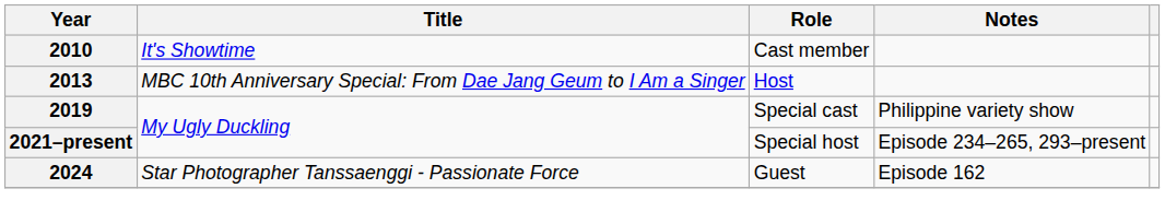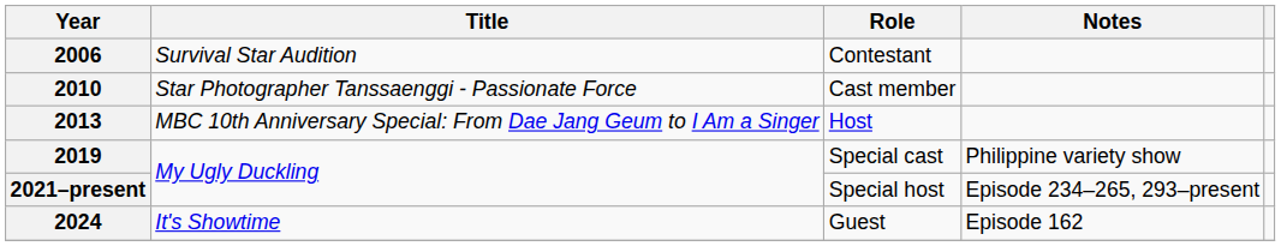 <table class="wikitable plainrowheaders sortable">
 <tr>
 <th scope="col">Year</th>
 <th scope="col">Title</th>
 <th scope="col">Role</th>
 <th scope="col">Notes</th>
 <th scope="col" class="unsortable"></th>
 </tr>
 <tr>
+<th scope="row">2006</th>
+<td><em>Survival Star Audition</em></td>
+<td>Contestant</td>
+<td></td>
+<td></td>
+</tr>
+<tr>
 <th scope="row">2010</th>
-<td><em><a href='#'>It's Showtime</a></em></td>
+<td><em>Star Photographer Tanssaenggi - Passionate Force</em></td>
 <td>Cast member</td>
 <td></td>
 <td></td>
 </tr>
 <tr>
 <th scope="row">2013</th>
 <td><em>MBC 10th Anniversary Special:  From <a href='#'>Dae Jang Geum</a> to <a href='#'>I Am a Singer</a></em></td>
 <td><a href='#'>Host</a></td>
 <td></td>
 <td style="text-align:center"></td>
 </tr>
 <tr>
 <th scope="row">2019</th>
 <td rowspan="2"><em><a href='#'>My Ugly Duckling</a></em></td>
 <td>Special cast</td>
 <td>Philippine variety show</td>
 <td style="text-align:center"></td>
 </tr>
 <tr>
 <th scope="row">2021–present</th>
 <td>Special host</td>
 <td>Episode 234–265, 293–present</td>
 <td style="text-align:center"></td>
 </tr>
 <tr>
 <th scope="row">2024</th>
-<td><em>Star Photographer Tanssaenggi - Passionate Force</em></td>
+<td><em><a href='#'>It's Showtime</a></em></td>
 <td>Guest</td>
 <td>Episode 162</td>
 <td></td>
 </tr>
 <tr>
 </tr>
 </table>
